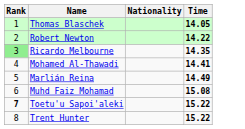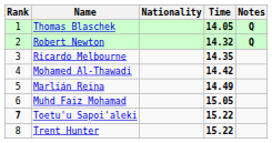 <table class="wikitable sortable" style="text-align:center">
 <tr>
 <th>Rank</th>
 <th>Name</th>
 <th>Nationality</th>
 <th>Time</th>
+<th>Notes</th>
 </tr>
 <tr bgcolor=ccffcc>
 <td>1</td>
 <td align=left><a href='#'>Thomas Blaschek</a></td>
 <td align=left></td>
 <td><strong>14.05</strong></td>
+<td><strong>Q</strong></td>
 </tr>
 <tr bgcolor=ccffcc>
 <td>2</td>
 <td align=left><a href='#'>Robert Newton</a></td>
 <td align=left></td>
-<td><strong>14.22</strong></td>
+<td><strong>14.32</strong></td>
+<td><strong>Q</strong></td>
 </tr>
 <tr>
-<td style="background: lightgreen;">3</td>
+<td>3</td>
 <td align=left><a href='#'>Ricardo Melbourne</a></td>
 <td align=left></td>
 <td><strong>14.35</strong></td>
+<td></td>
 </tr>
 <tr>
 <td>4</td>
 <td align=left><a href='#'>Mohamed Al-Thawadi</a></td>
 <td align=left></td>
-<td><strong>14.41</strong></td>
+<td><strong>14.42</strong></td>
+<td></td>
 </tr>
 <tr>
 <td>5</td>
 <td align=left><a href='#'>Marlián Reina</a></td>
 <td align=left></td>
 <td><strong>14.49</strong></td>
+<td></td>
 </tr>
 <tr>
 <td>6</td>
 <td align=left><a href='#'>Muhd Faiz Mohamad</a></td>
 <td align=left></td>
-<td><strong>15.08</strong></td>
+<td><strong>15.05</strong></td>
+<td></td>
 </tr>
 <tr>
 <td><strong>7</strong></td>
 <td align=left><a href='#'>Toetu'u Sapoi'aleki</a></td>
 <td align=left></td>
 <td><strong>15.22</strong></td>
+<td></td>
 </tr>
 <tr>
 <td>8</td>
 <td align=left><a href='#'>Trent Hunter</a></td>
 <td align=left></td>
 <td><strong>15.22</strong></td>
+<td></td>
 </tr>
 </table>
